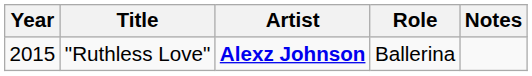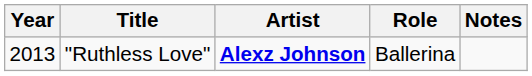 <table class="wikitable sortable">
 <tr>
 <th>Year</th>
 <th>Title</th>
 <th>Artist</th>
 <th>Role</th>
 <th>Notes</th>
 </tr>
 <tr>
-<td>2015</td>
+<td>2013</td>
 <td>"Ruthless Love"</td>
 <td><strong><a href='#'>Alexz Johnson</a></strong></td>
 <td>Ballerina</td>
 <td></td>
 </tr>
 </table>
